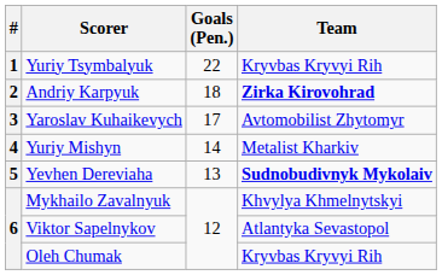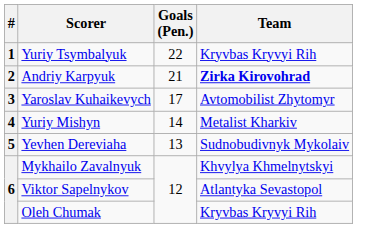 <table class="wikitable">
 <tr>
 <th>#</th>
 <th>Scorer</th>
 <th>Goals<br>(Pen.)</th>
 <th>Team</th>
 </tr>
 <tr>
 <th>1</th>
 <td><a href='#'>Yuriy Tsymbalyuk</a></td>
 <td align=center>22</td>
 <td><a href='#'>Kryvbas Kryvyi Rih</a></td>
 </tr>
 <tr>
 <th>2</th>
 <td><a href='#'>Andriy Karpyuk</a></td>
-<td align=center>18</td>
+<td align=center>21</td>
 <td><strong><a href='#'>Zirka Kirovohrad</a></strong></td>
 </tr>
 <tr>
 <th>3</th>
 <td><a href='#'>Yaroslav Kuhaikevych</a></td>
 <td align=center>17</td>
 <td><a href='#'>Avtomobilist Zhytomyr</a></td>
 </tr>
 <tr>
 <th>4</th>
 <td><a href='#'>Yuriy Mishyn</a></td>
 <td align=center>14</td>
 <td><a href='#'>Metalist Kharkiv</a></td>
 </tr>
 <tr>
 <th>5</th>
 <td><a href='#'>Yevhen Dereviaha</a></td>
 <td align=center>13</td>
-<td><strong><a href='#'>Sudnobudivnyk Mykolaiv</a></strong></td>
+<td><a href='#'>Sudnobudivnyk Mykolaiv</a></td>
 </tr>
 <tr>
 <th rowspan=3>6</th>
 <td><a href='#'>Mykhailo Zavalnyuk</a></td>
 <td align=center rowspan=3>12</td>
 <td><a href='#'>Khvylya Khmelnytskyi</a></td>
 </tr>
 <tr>
 <td><a href='#'>Viktor Sapelnykov</a></td>
 <td><a href='#'>Atlantyka Sevastopol</a></td>
 </tr>
 <tr>
 <td><a href='#'>Oleh Chumak</a></td>
 <td><a href='#'>Kryvbas Kryvyi Rih</a></td>
 </tr>
 </table>
